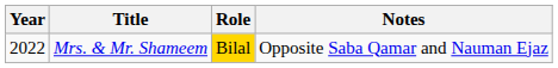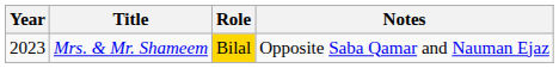 <table class="wikitable">
 <tr>
 <th>Year</th>
 <th>Title</th>
 <th>Role</th>
 <th>Notes</th>
 </tr>
 <tr>
-<td>2022</td>
+<td>2023</td>
 <td><em><a href='#'>Mrs. & Mr. Shameem</a></em></td>
 <td style="background: gold;">Bilal</td>
 <td>Opposite <a href='#'>Saba Qamar</a> and <a href='#'>Nauman Ejaz</a></td>
 </tr>
 </table>
